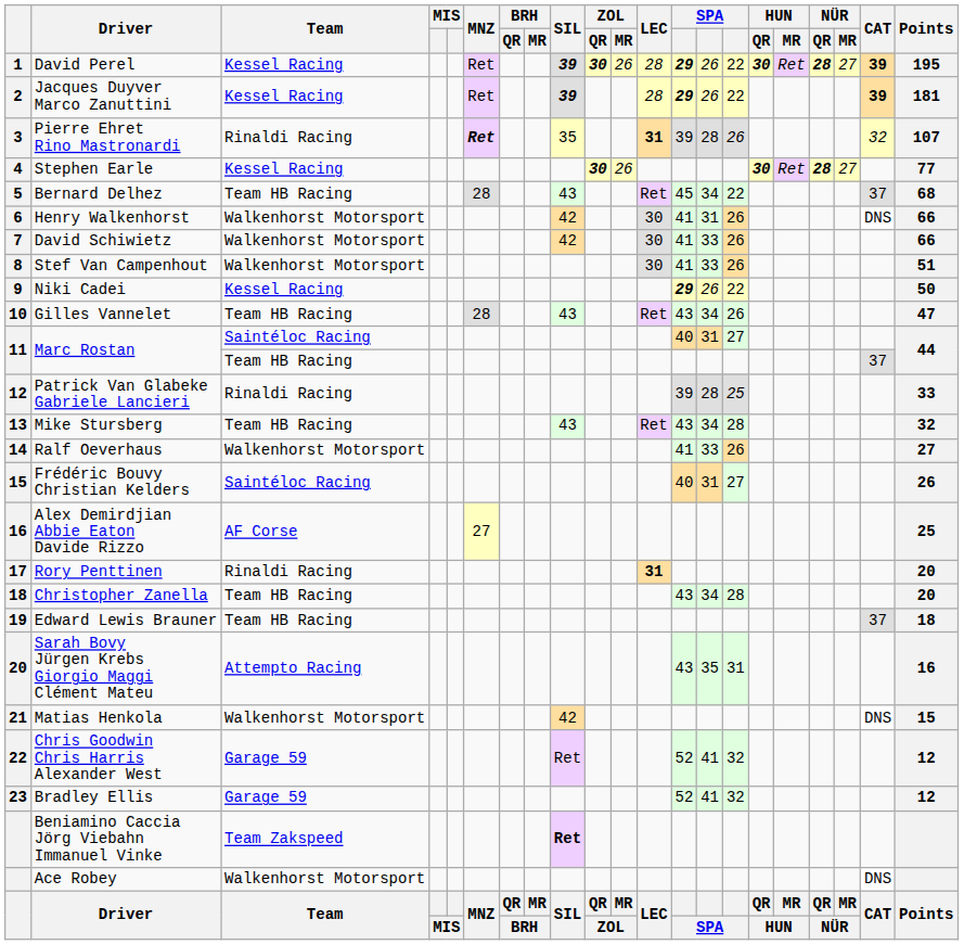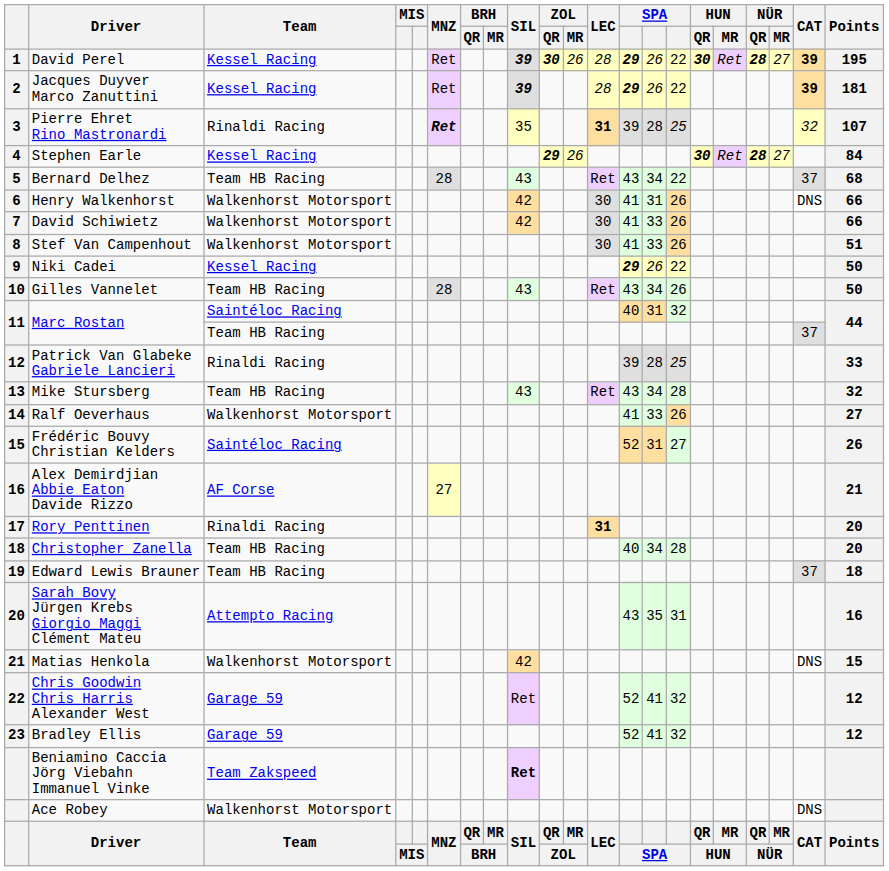 <table class="wikitable" style="font-size: 85%; text-align:center;">
 <tr>
 <th rowspan=2></th>
 <th rowspan=2>Driver</th>
 <th rowspan=2>Team</th>
 <th colspan=2>MIS<br></th>
 <th rowspan=2>MNZ<br></th>
 <th colspan=2>BRH<br></th>
 <th rowspan=2>SIL<br></th>
 <th colspan=2>ZOL<br></th>
 <th rowspan=2>LEC<br></th>
 <th colspan=3><a href='#'>SPA</a><br></th>
 <th colspan=2>HUN<br></th>
 <th colspan=2>NÜR<br></th>
 <th rowspan=2>CAT<br></th>
 <th rowspan=2>Points</th>
 </tr>
 <tr>
 <th></th>
 <th></th>
 <th>QR</th>
 <th>MR</th>
 <th>QR</th>
 <th>MR</th>
 <th></th>
 <th></th>
 <th></th>
 <th>QR</th>
 <th>MR</th>
 <th>QR</th>
 <th>MR</th>
 </tr>
 <tr>
 <th>1</th>
 <td align=left> David Perel</td>
 <td align=left> <a href='#'>Kessel Racing</a></td>
 <td></td>
 <td></td>
 <td style="background:#EFCFFF;">Ret</td>
 <td></td>
 <td></td>
 <td style="background:#DFDFDF;"><strong><em>39</em></strong></td>
 <td style="background:#FFFFBF;"><strong><em>30</em></strong></td>
 <td style="background:#FFFFBF;"><em>26</em></td>
 <td style="background:#FFFFBF;"><em>28</em></td>
 <td style="background:#FFFFBF;"><strong><em>29</em></strong></td>
 <td style="background:#FFFFBF;"><em>26</em></td>
 <td style="background:#FFFFBF;">22</td>
 <td style="background:#FFFFBF;"><strong><em>30</em></strong></td>
 <td style="background:#EFCFFF;"><em>Ret</em></td>
 <td style="background:#FFFFBF;"><strong><em>28</em></strong></td>
 <td style="background:#FFFFBF;"><em>27</em></td>
 <td style="background:#FFDF9F;"><strong>39</strong></td>
 <th>195</th>
 </tr>
 <tr>
 <th>2</th>
 <td align=left> Jacques Duyver<br> Marco Zanuttini</td>
 <td align=left> <a href='#'>Kessel Racing</a></td>
 <td></td>
 <td></td>
 <td style="background:#EFCFFF;">Ret</td>
 <td></td>
 <td></td>
 <td style="background:#DFDFDF;"><strong><em>39</em></strong></td>
 <td></td>
 <td></td>
 <td style="background:#FFFFBF;"><em>28</em></td>
 <td style="background:#FFFFBF;"><strong><em>29</em></strong></td>
 <td style="background:#FFFFBF;"><em>26</em></td>
 <td style="background:#FFFFBF;">22</td>
 <td></td>
 <td></td>
 <td></td>
 <td></td>
 <td style="background:#FFDF9F;"><strong>39</strong></td>
 <th>181</th>
 </tr>
 <tr>
 <th>3</th>
 <td align=left> Pierre Ehret<br> <a href='#'>Rino Mastronardi</a></td>
 <td align=left> Rinaldi Racing</td>
 <td></td>
 <td></td>
 <td style="background:#EFCFFF;"><strong><em>Ret</em></strong></td>
 <td></td>
 <td></td>
 <td style="background:#FFFFBF;">35</td>
 <td></td>
 <td></td>
 <td style="background:#FFDF9F;"><strong>31</strong></td>
 <td style="background:#DFDFDF;">39</td>
 <td style="background:#DFDFDF;">28</td>
-<td style="background:#DFDFDF;"><em>26</em></td>
+<td style="background:#DFDFDF;"><em>25</em></td>
 <td></td>
 <td></td>
 <td></td>
 <td></td>
 <td style="background:#FFFFBF;"><em>32</em></td>
 <th>107</th>
 </tr>
 <tr>
 <th>4</th>
 <td align=left> Stephen Earle</td>
 <td align=left> <a href='#'>Kessel Racing</a></td>
 <td></td>
 <td></td>
 <td></td>
 <td></td>
 <td></td>
 <td></td>
-<td style="background:#FFFFBF;"><strong><em>30</em></strong></td>
+<td style="background:#FFFFBF;"><strong><em>29</em></strong></td>
 <td style="background:#FFFFBF;"><em>26</em></td>
 <td></td>
 <td></td>
 <td></td>
 <td></td>
 <td style="background:#FFFFBF;"><strong><em>30</em></strong></td>
 <td style="background:#EFCFFF;"><em>Ret</em></td>
 <td style="background:#FFFFBF;"><strong><em>28</em></strong></td>
 <td style="background:#FFFFBF;"><em>27</em></td>
 <td></td>
-<th>77</th>
+<th>84</th>
 </tr>
 <tr>
 <th>5</th>
 <td align=left> Bernard Delhez</td>
 <td align=left> Team HB Racing</td>
 <td></td>
 <td></td>
 <td style="background:#DFDFDF;">28</td>
 <td></td>
 <td></td>
 <td style="background:#DFFFDF;">43</td>
 <td></td>
 <td></td>
 <td style="background:#EFCFFF;">Ret</td>
-<td style="background:#DFFFDF;">45</td>
+<td style="background:#DFFFDF;">43</td>
 <td style="background:#DFFFDF;">34</td>
 <td style="background:#DFFFDF;">22</td>
 <td></td>
 <td></td>
 <td></td>
 <td></td>
 <td style="background:#DFDFDF;">37</td>
 <th>68</th>
 </tr>
 <tr>
 <th>6</th>
 <td align=left> Henry Walkenhorst</td>
 <td align=left> Walkenhorst Motorsport</td>
 <td></td>
 <td></td>
 <td></td>
 <td></td>
 <td></td>
 <td style="background:#FFDF9F;">42</td>
 <td></td>
 <td></td>
 <td style="background:#DFDFDF;">30</td>
 <td style="background:#DFFFDF;">41</td>
 <td style="background:#DFFFDF;">31</td>
 <td style="background:#FFDF9F;">26</td>
 <td></td>
 <td></td>
 <td></td>
 <td></td>
 <td style="background:#FFFFFF;">DNS</td>
 <th>66</th>
 </tr>
 <tr>
 <th>7</th>
 <td align=left> David Schiwietz</td>
 <td align=left> Walkenhorst Motorsport</td>
 <td></td>
 <td></td>
 <td></td>
 <td></td>
 <td></td>
 <td style="background:#FFDF9F;">42</td>
 <td></td>
 <td></td>
 <td style="background:#DFDFDF;">30</td>
 <td style="background:#DFFFDF;">41</td>
 <td style="background:#DFFFDF;">33</td>
 <td style="background:#FFDF9F;">26</td>
 <td></td>
 <td></td>
 <td></td>
 <td></td>
 <td></td>
 <th>66</th>
 </tr>
 <tr>
 <th>8</th>
 <td align=left> Stef Van Campenhout</td>
 <td align=left> Walkenhorst Motorsport</td>
 <td></td>
 <td></td>
 <td></td>
 <td></td>
 <td></td>
 <td></td>
 <td></td>
 <td></td>
 <td style="background:#DFDFDF;">30</td>
 <td style="background:#DFFFDF;">41</td>
 <td style="background:#DFFFDF;">33</td>
 <td style="background:#FFDF9F;">26</td>
 <td></td>
 <td></td>
 <td></td>
 <td></td>
 <td></td>
 <th>51</th>
 </tr>
 <tr>
 <th>9</th>
 <td align=left> Niki Cadei</td>
 <td align=left> <a href='#'>Kessel Racing</a></td>
 <td></td>
 <td></td>
 <td></td>
 <td></td>
 <td></td>
 <td></td>
 <td></td>
 <td></td>
 <td></td>
 <td style="background:#FFFFBF;"><strong><em>29</em></strong></td>
 <td style="background:#FFFFBF;"><em>26</em></td>
 <td style="background:#FFFFBF;">22</td>
 <td></td>
 <td></td>
 <td></td>
 <td></td>
 <td></td>
 <th>50</th>
 </tr>
 <tr>
 <th>10</th>
 <td align=left> Gilles Vannelet</td>
 <td align=left> Team HB Racing</td>
 <td></td>
 <td></td>
 <td style="background:#DFDFDF;">28</td>
 <td></td>
 <td></td>
 <td style="background:#DFFFDF;">43</td>
 <td></td>
 <td></td>
 <td style="background:#EFCFFF;">Ret</td>
 <td style="background:#DFFFDF;">43</td>
 <td style="background:#DFFFDF;">34</td>
 <td style="background:#DFFFDF;">26</td>
 <td></td>
 <td></td>
 <td></td>
 <td></td>
 <td></td>
-<th>47</th>
+<th>50</th>
 </tr>
 <tr>
 <th rowspan=2>11</th>
 <td rowspan=2 align=left> <a href='#'>Marc Rostan</a></td>
 <td align=left> <a href='#'>Saintéloc Racing</a></td>
 <td></td>
 <td></td>
 <td></td>
 <td></td>
 <td></td>
 <td></td>
 <td></td>
 <td></td>
 <td></td>
 <td style="background:#FFDF9F;">40</td>
 <td style="background:#FFDF9F;">31</td>
-<td style="background:#DFFFDF;">27</td>
+<td style="background:#DFFFDF;">32</td>
 <td></td>
 <td></td>
 <td></td>
 <td></td>
 <td></td>
 <th rowspan=2>44</th>
 </tr>
 <tr>
 <td align=left> Team HB Racing</td>
 <td></td>
 <td></td>
 <td></td>
 <td></td>
 <td></td>
 <td></td>
 <td></td>
 <td></td>
 <td></td>
 <td></td>
 <td></td>
 <td></td>
 <td></td>
 <td></td>
 <td></td>
 <td></td>
 <td style="background:#DFDFDF;">37</td>
 </tr>
 <tr>
 <th>12</th>
 <td align=left> Patrick Van Glabeke<br> <a href='#'>Gabriele Lancieri</a></td>
 <td align=left> Rinaldi Racing</td>
 <td></td>
 <td></td>
 <td></td>
 <td></td>
 <td></td>
 <td></td>
 <td></td>
 <td></td>
 <td></td>
 <td style="background:#DFDFDF;">39</td>
 <td style="background:#DFDFDF;">28</td>
 <td style="background:#DFDFDF;"><em>25</em></td>
 <td></td>
 <td></td>
 <td></td>
 <td></td>
 <td></td>
 <th>33</th>
 </tr>
 <tr>
 <th>13</th>
 <td align=left> Mike Stursberg</td>
 <td align=left> Team HB Racing</td>
 <td></td>
 <td></td>
 <td></td>
 <td></td>
 <td></td>
 <td style="background:#DFFFDF;">43</td>
 <td></td>
 <td></td>
 <td style="background:#EFCFFF;">Ret</td>
 <td style="background:#DFFFDF;">43</td>
 <td style="background:#DFFFDF;">34</td>
 <td style="background:#DFFFDF;">28</td>
 <td></td>
 <td></td>
 <td></td>
 <td></td>
 <td></td>
 <th>32</th>
 </tr>
 <tr>
 <th>14</th>
 <td align=left> Ralf Oeverhaus</td>
 <td align=left> Walkenhorst Motorsport</td>
 <td></td>
 <td></td>
 <td></td>
 <td></td>
 <td></td>
 <td></td>
 <td></td>
 <td></td>
 <td></td>
 <td style="background:#DFFFDF;">41</td>
 <td style="background:#DFFFDF;">33</td>
 <td style="background:#FFDF9F;">26</td>
 <td></td>
 <td></td>
 <td></td>
 <td></td>
 <td></td>
 <th>27</th>
 </tr>
 <tr>
 <th>15</th>
 <td align=left> Frédéric Bouvy<br> Christian Kelders</td>
 <td align=left> <a href='#'>Saintéloc Racing</a></td>
 <td></td>
 <td></td>
 <td></td>
 <td></td>
 <td></td>
 <td></td>
 <td></td>
 <td></td>
 <td></td>
-<td style="background:#FFDF9F;">40</td>
+<td style="background:#FFDF9F;">52</td>
 <td style="background:#FFDF9F;">31</td>
 <td style="background:#DFFFDF;">27</td>
 <td></td>
 <td></td>
 <td></td>
 <td></td>
 <td></td>
 <th>26</th>
 </tr>
 <tr>
 <th>16</th>
 <td align=left> Alex Demirdjian<br> <a href='#'>Abbie Eaton</a><br> Davide Rizzo</td>
 <td align=left> <a href='#'>AF Corse</a></td>
 <td></td>
 <td></td>
 <td style="background:#FFFFBF;">27</td>
 <td></td>
 <td></td>
 <td></td>
 <td></td>
 <td></td>
 <td></td>
 <td></td>
 <td></td>
 <td></td>
 <td></td>
 <td></td>
 <td></td>
 <td></td>
 <td></td>
-<th>25</th>
+<th>21</th>
 </tr>
 <tr>
 <th>17</th>
 <td align=left> <a href='#'>Rory Penttinen</a></td>
 <td align=left> Rinaldi Racing</td>
 <td></td>
 <td></td>
 <td></td>
 <td></td>
 <td></td>
 <td></td>
 <td></td>
 <td></td>
 <td style="background:#FFDF9F;"><strong>31</strong></td>
 <td></td>
 <td></td>
 <td></td>
 <td></td>
 <td></td>
 <td></td>
 <td></td>
 <td></td>
 <th>20</th>
 </tr>
 <tr>
 <th>18</th>
 <td align=left> <a href='#'>Christopher Zanella</a></td>
 <td align=left> Team HB Racing</td>
 <td></td>
 <td></td>
 <td></td>
 <td></td>
 <td></td>
 <td></td>
 <td></td>
 <td></td>
 <td></td>
-<td style="background:#DFFFDF;">43</td>
+<td style="background:#DFFFDF;">40</td>
 <td style="background:#DFFFDF;">34</td>
 <td style="background:#DFFFDF;">28</td>
 <td></td>
 <td></td>
 <td></td>
 <td></td>
 <td></td>
 <th>20</th>
 </tr>
 <tr>
 <th>19</th>
 <td align=left> Edward Lewis Brauner</td>
 <td align=left> Team HB Racing</td>
 <td></td>
 <td></td>
 <td></td>
 <td></td>
 <td></td>
 <td></td>
 <td></td>
 <td></td>
 <td></td>
 <td></td>
 <td></td>
 <td></td>
 <td></td>
 <td></td>
 <td></td>
 <td></td>
 <td style="background:#DFDFDF;">37</td>
 <th>18</th>
 </tr>
 <tr>
 <th>20</th>
 <td align=left> <a href='#'>Sarah Bovy</a><br> Jürgen Krebs<br> <a href='#'>Giorgio Maggi</a><br> Clément Mateu</td>
 <td align=left> <a href='#'>Attempto Racing</a></td>
 <td></td>
 <td></td>
 <td></td>
 <td></td>
 <td></td>
 <td></td>
 <td></td>
 <td></td>
 <td></td>
 <td style="background:#DFFFDF;">43</td>
 <td style="background:#DFFFDF;">35</td>
 <td style="background:#DFFFDF;">31</td>
 <td></td>
 <td></td>
 <td></td>
 <td></td>
 <td></td>
 <th>16</th>
 </tr>
 <tr>
 <th>21</th>
 <td align=left> Matias Henkola</td>
 <td align=left> Walkenhorst Motorsport</td>
 <td></td>
 <td></td>
 <td></td>
 <td></td>
 <td></td>
 <td style="background:#FFDF9F;">42</td>
 <td></td>
 <td></td>
 <td></td>
 <td></td>
 <td></td>
 <td></td>
 <td></td>
 <td></td>
 <td></td>
 <td></td>
 <td style="background:#FFFFFF;">DNS</td>
 <th>15</th>
 </tr>
 <tr>
 <th>22</th>
 <td align=left> <a href='#'>Chris Goodwin</a><br> <a href='#'>Chris Harris</a><br> Alexander West</td>
 <td align=left> <a href='#'>Garage 59</a></td>
 <td></td>
 <td></td>
 <td></td>
 <td></td>
 <td></td>
 <td style="background:#EFCFFF;">Ret</td>
 <td></td>
 <td></td>
 <td></td>
 <td style="background:#DFFFDF;">52</td>
 <td style="background:#DFFFDF;">41</td>
 <td style="background:#DFFFDF;">32</td>
 <td></td>
 <td></td>
 <td></td>
 <td></td>
 <td></td>
 <th>12</th>
 </tr>
 <tr>
 <th>23</th>
 <td align=left> Bradley Ellis</td>
 <td align=left> <a href='#'>Garage 59</a></td>
 <td></td>
 <td></td>
 <td></td>
 <td></td>
 <td></td>
 <td></td>
 <td></td>
 <td></td>
 <td></td>
 <td style="background:#DFFFDF;">52</td>
 <td style="background:#DFFFDF;">41</td>
 <td style="background:#DFFFDF;">32</td>
 <td></td>
 <td></td>
 <td></td>
 <td></td>
 <td></td>
 <th>12</th>
 </tr>
 <tr>
 <th></th>
 <td align=left> Beniamino Caccia<br> Jörg Viebahn<br> Immanuel Vinke</td>
 <td align=left> <a href='#'>Team Zakspeed</a></td>
 <td></td>
 <td></td>
 <td></td>
 <td></td>
 <td></td>
 <td style="background:#EFCFFF;"><strong>Ret</strong></td>
 <td></td>
 <td></td>
 <td></td>
 <td></td>
 <td></td>
 <td></td>
 <td></td>
 <td></td>
 <td></td>
 <td></td>
 <td></td>
 <th></th>
 </tr>
 <tr>
 <th></th>
 <td align=left> Ace Robey</td>
 <td align=left> Walkenhorst Motorsport</td>
 <td></td>
 <td></td>
 <td></td>
 <td></td>
 <td></td>
 <td></td>
 <td></td>
 <td></td>
 <td></td>
 <td></td>
 <td></td>
 <td></td>
 <td></td>
 <td></td>
 <td></td>
 <td></td>
 <td style="background:#FFFFFF;">DNS</td>
 <th></th>
 </tr>
 <tr valign="top">
 <th valign=middle rowspan=2></th>
 <th valign=middle rowspan=2>Driver</th>
 <th valign=middle rowspan=2>Team</th>
 <th></th>
 <th></th>
 <th valign=middle rowspan=2>MNZ<br></th>
 <th>QR</th>
 <th>MR</th>
 <th valign=middle rowspan=2>SIL<br></th>
 <th>QR</th>
 <th>MR</th>
 <th valign=middle rowspan=2>LEC<br></th>
 <th></th>
 <th></th>
 <th></th>
 <th>QR</th>
 <th>MR</th>
 <th>QR</th>
 <th>MR</th>
 <th valign=middle rowspan=2>CAT<br></th>
 <th valign=middle rowspan=2>Points</th>
 </tr>
 <tr>
 <th colspan=2>MIS<br></th>
 <th colspan=2>BRH<br></th>
 <th colspan=2>ZOL<br></th>
 <th colspan=3><a href='#'>SPA</a><br></th>
 <th colspan=2>HUN<br></th>
 <th colspan=2>NÜR<br></th>
 </tr>
 </table>
